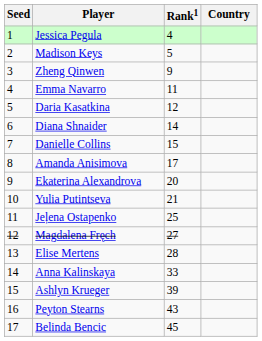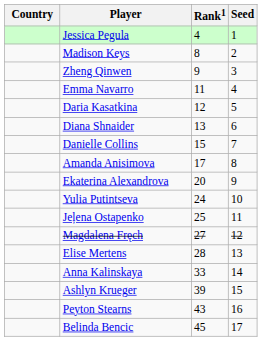 <table class="sortable wikitable">
 <tr>
-<th>Seed</th>
+<th width="70">Country</th>
 <th width="175">Player</th>
 <th>Rank<sup>1</sup></th>
-<th width="70">Country</th>
+<th>Seed</th>
 </tr>
 <tr bgcolor=#cfc>
-<td>1</td>
+<td></td>
 <td><a href='#'>Jessica Pegula</a></td>
 <td>4</td>
-<td></td>
+<td>1</td>
 </tr>
 <tr>
+<td></td>
+<td><a href='#'>Madison Keys</a></td>
+<td>8</td>
 <td>2</td>
-<td><a href='#'>Madison Keys</a></td>
-<td>5</td>
-<td></td>
 </tr>
 <tr>
-<td>3</td>
+<td></td>
 <td><a href='#'>Zheng Qinwen</a></td>
 <td>9</td>
-<td></td>
+<td>3</td>
 </tr>
 <tr>
-<td>4</td>
+<td></td>
 <td><a href='#'>Emma Navarro</a></td>
 <td>11</td>
-<td></td>
+<td>4</td>
 </tr>
 <tr>
-<td>5</td>
+<td></td>
 <td><a href='#'>Daria Kasatkina</a></td>
 <td>12</td>
-<td></td>
+<td>5</td>
 </tr>
 <tr>
+<td></td>
+<td><a href='#'>Diana Shnaider</a></td>
+<td>13</td>
 <td>6</td>
-<td><a href='#'>Diana Shnaider</a></td>
-<td>14</td>
-<td></td>
 </tr>
 <tr>
-<td>7</td>
+<td></td>
 <td><a href='#'>Danielle Collins</a></td>
 <td>15</td>
-<td></td>
+<td>7</td>
 </tr>
 <tr>
-<td>8</td>
+<td></td>
 <td><a href='#'>Amanda Anisimova</a></td>
 <td>17</td>
-<td></td>
+<td>8</td>
 </tr>
 <tr>
-<td>9</td>
+<td></td>
 <td><a href='#'>Ekaterina Alexandrova</a></td>
 <td>20</td>
-<td></td>
+<td>9</td>
 </tr>
 <tr>
+<td></td>
+<td><a href='#'>Yulia Putintseva</a></td>
+<td>24</td>
 <td>10</td>
-<td><a href='#'>Yulia Putintseva</a></td>
-<td>21</td>
-<td></td>
 </tr>
 <tr>
-<td>11</td>
+<td></td>
 <td><a href='#'>Jeļena Ostapenko</a></td>
 <td>25</td>
-<td></td>
+<td>11</td>
 </tr>
 <tr>
-<td><s>12</s></td>
+<td><s></s></td>
 <td><s><a href='#'>Magdalena Fręch</a></s></td>
 <td><s>27</s></td>
-<td><s></s></td>
+<td><s>12</s></td>
 </tr>
 <tr>
-<td>13</td>
+<td></td>
 <td><a href='#'>Elise Mertens</a></td>
 <td>28</td>
-<td></td>
+<td>13</td>
 </tr>
 <tr>
-<td>14</td>
+<td></td>
 <td><a href='#'>Anna Kalinskaya</a></td>
 <td>33</td>
-<td></td>
+<td>14</td>
 </tr>
 <tr>
-<td>15</td>
+<td></td>
 <td><a href='#'>Ashlyn Krueger</a></td>
 <td>39</td>
-<td></td>
+<td>15</td>
 </tr>
 <tr>
-<td>16</td>
+<td></td>
 <td><a href='#'>Peyton Stearns</a></td>
 <td>43</td>
-<td></td>
+<td>16</td>
 </tr>
 <tr>
-<td>17</td>
+<td></td>
 <td><a href='#'>Belinda Bencic</a></td>
 <td>45</td>
-<td></td>
+<td>17</td>
 </tr>
 </table>
